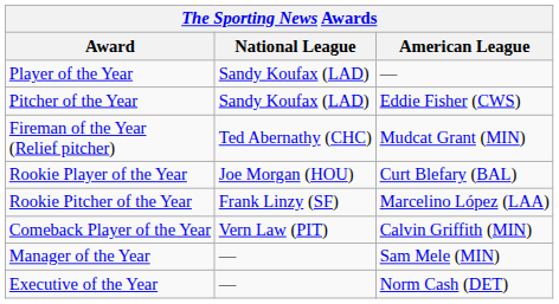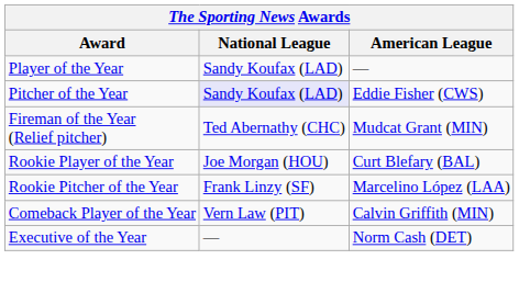 <table class="wikitable">
 <tr>
 <th colspan="3"><em><a href='#'>The Sporting News</a></em> <a href='#'>Awards</a></th>
 </tr>
 <tr>
 <th>Award</th>
 <th>National League</th>
 <th>American League</th>
 </tr>
 <tr>
 <td><a href='#'>Player of the Year</a></td>
 <td><a href='#'>Sandy Koufax</a> (<a href='#'>LAD</a>)</td>
 <td>—</td>
 </tr>
 <tr>
 <td><a href='#'>Pitcher of the Year</a></td>
-<td><a href='#'>Sandy Koufax</a> (<a href='#'>LAD</a>)</td>
+<td style="background: lavender;"><a href='#'>Sandy Koufax</a> (<a href='#'>LAD</a>)</td>
 <td><a href='#'>Eddie Fisher</a> (<a href='#'>CWS</a>)</td>
 </tr>
 <tr>
 <td><a href='#'>Fireman of the Year</a><br>(<a href='#'>Relief pitcher</a>)</td>
 <td><a href='#'>Ted Abernathy</a> (<a href='#'>CHC</a>)</td>
 <td><a href='#'>Mudcat Grant</a> (<a href='#'>MIN</a>)</td>
 </tr>
 <tr>
 <td><a href='#'>Rookie Player of the Year</a></td>
 <td><a href='#'>Joe Morgan</a> (<a href='#'>HOU</a>)</td>
 <td><a href='#'>Curt Blefary</a> (<a href='#'>BAL</a>)</td>
 </tr>
 <tr>
 <td><a href='#'>Rookie Pitcher of the Year</a></td>
 <td><a href='#'>Frank Linzy</a> (<a href='#'>SF</a>)</td>
 <td><a href='#'>Marcelino López</a> (<a href='#'>LAA</a>)</td>
 </tr>
 <tr>
 <td><a href='#'>Comeback Player of the Year</a></td>
 <td><a href='#'>Vern Law</a> (<a href='#'>PIT</a>)</td>
 <td><a href='#'>Calvin Griffith</a> (<a href='#'>MIN</a>)</td>
 </tr>
 <tr>
-<td><a href='#'>Manager of the Year</a></td>
-<td>—</td>
-<td><a href='#'>Sam Mele</a> (<a href='#'>MIN</a>)</td>
-</tr>
-<tr>
 <td><a href='#'>Executive of the Year</a></td>
 <td>—</td>
 <td><a href='#'>Norm Cash</a> (<a href='#'>DET</a>)</td>
 </tr>
 </table>
